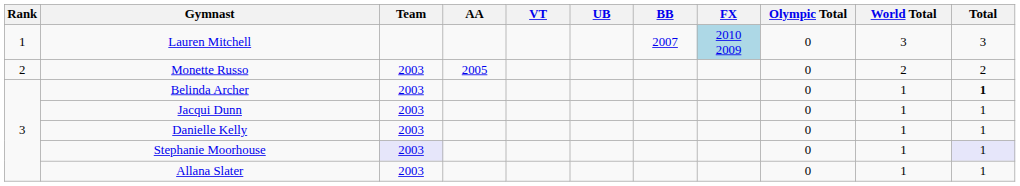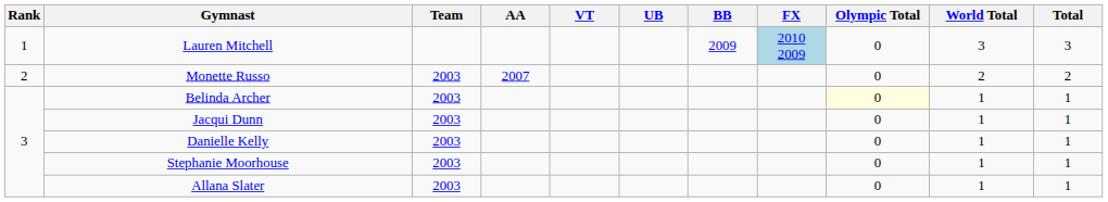 <table class="wikitable sortable" width=100% style="text-align:center;">
 <tr>
 <th style="width:1.8em;">Rank</th>
 <th class=unsortable>Gymnast</th>
 <th style="width:4.5em;">Team</th>
 <th style="width:4.5em;">AA</th>
 <th style="width:4.5em;"><a href='#'>VT</a></th>
 <th style="width:4.5em;"><a href='#'>UB</a></th>
 <th style="width:4.5em;"><a href='#'>BB</a></th>
 <th style="width:4.5em;"><a href='#'>FX</a></th>
 <th style="width:7.0em;"><a href='#'>Olympic</a> Total</th>
 <th style="width:7.0em;"><a href='#'>World</a> Total</th>
 <th style="width:4.5em;">Total</th>
 </tr>
 <tr>
 <td>1</td>
 <td><a href='#'>Lauren Mitchell</a></td>
 <td></td>
 <td></td>
 <td></td>
 <td></td>
-<td> <a href='#'>2007</a></td>
+<td> <a href='#'>2009</a></td>
 <td style="background: lightblue;"> <a href='#'>2010</a><br> <a href='#'>2009</a></td>
 <td>0</td>
 <td>3</td>
 <td>3</td>
 </tr>
 <tr>
 <td>2</td>
 <td><a href='#'>Monette Russo</a></td>
 <td> <a href='#'>2003</a></td>
-<td> <a href='#'>2005</a></td>
+<td> <a href='#'>2007</a></td>
 <td></td>
 <td></td>
 <td></td>
 <td></td>
 <td>0</td>
 <td>2</td>
 <td>2</td>
 </tr>
 <tr>
 <td rowspan="5">3</td>
 <td><a href='#'>Belinda Archer</a></td>
 <td> <a href='#'>2003</a></td>
 <td></td>
 <td></td>
 <td></td>
 <td></td>
 <td></td>
-<td>0</td>
+<td style="background: lightyellow;">0</td>
 <td>1</td>
-<td><strong>1</strong></td>
+<td>1</td>
 </tr>
 <tr>
 <td><a href='#'>Jacqui Dunn</a></td>
 <td> <a href='#'>2003</a></td>
 <td></td>
 <td></td>
 <td></td>
 <td></td>
 <td></td>
 <td>0</td>
 <td>1</td>
 <td>1</td>
 </tr>
 <tr>
 <td><a href='#'>Danielle Kelly</a></td>
 <td> <a href='#'>2003</a></td>
 <td></td>
 <td></td>
 <td></td>
 <td></td>
 <td></td>
 <td>0</td>
 <td>1</td>
 <td>1</td>
 </tr>
 <tr>
 <td><a href='#'>Stephanie Moorhouse</a></td>
-<td style="background: lavender;"> <a href='#'>2003</a></td>
+<td> <a href='#'>2003</a></td>
 <td></td>
 <td></td>
 <td></td>
 <td></td>
 <td></td>
 <td>0</td>
 <td>1</td>
-<td style="background: lavender;">1</td>
+<td>1</td>
 </tr>
 <tr>
 <td><a href='#'>Allana Slater</a></td>
 <td> <a href='#'>2003</a></td>
 <td></td>
 <td></td>
 <td></td>
 <td></td>
 <td></td>
 <td>0</td>
 <td>1</td>
 <td>1</td>
 </tr>
 </table>
